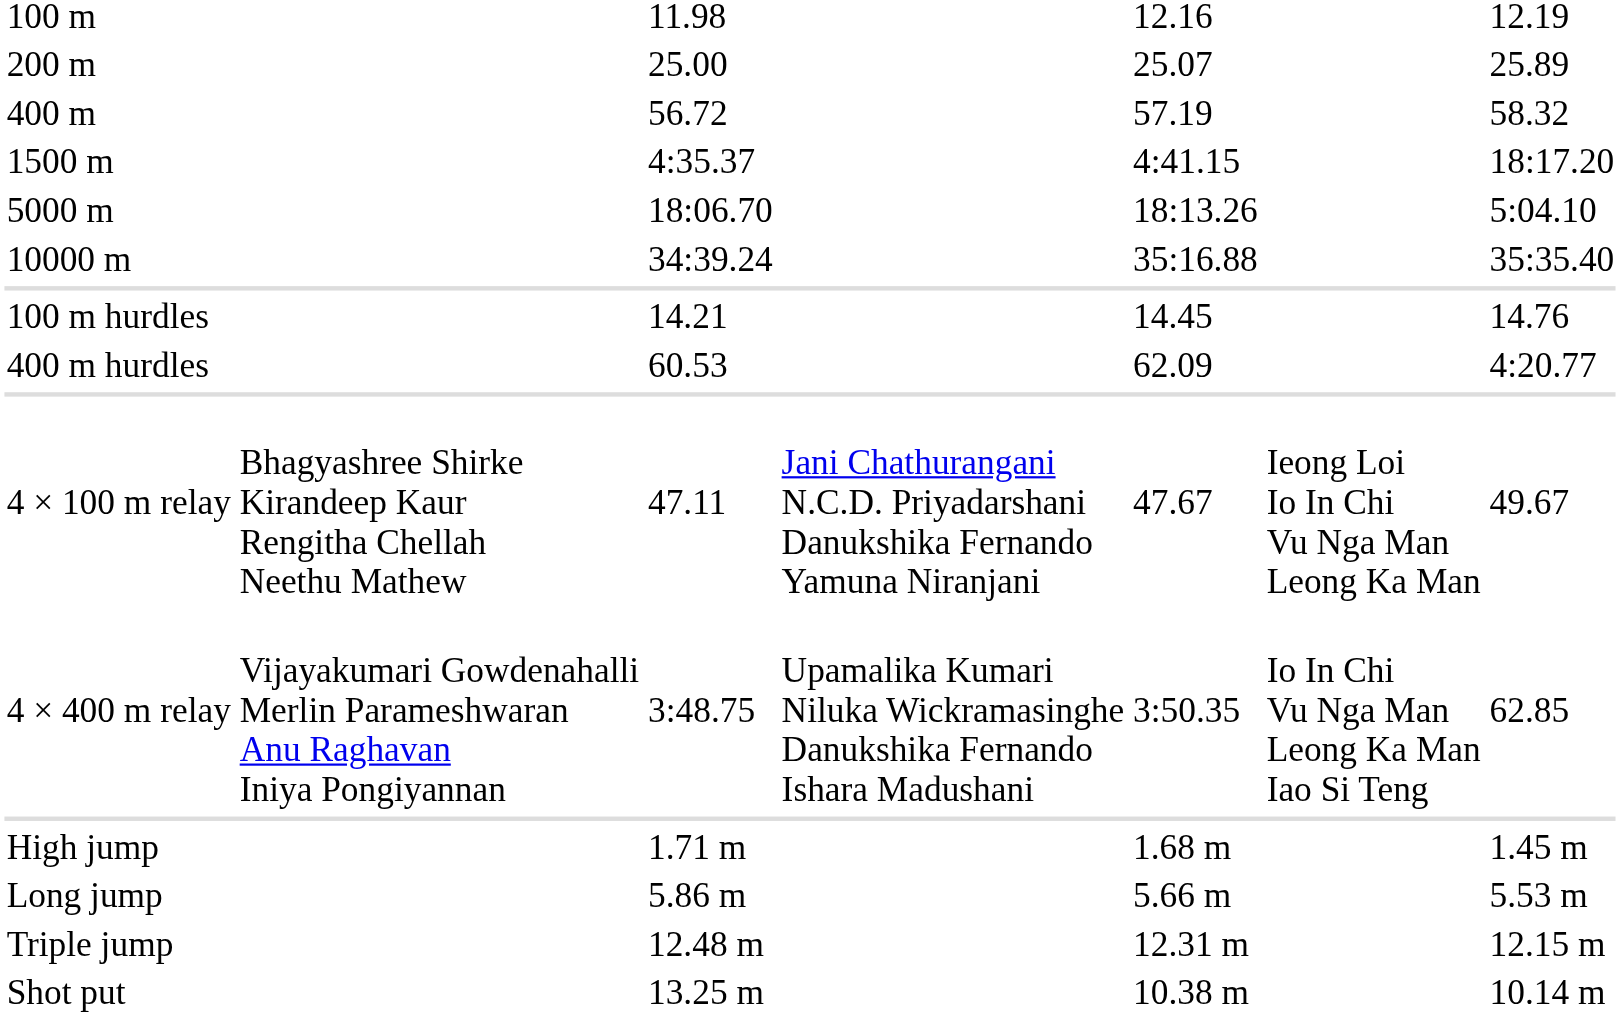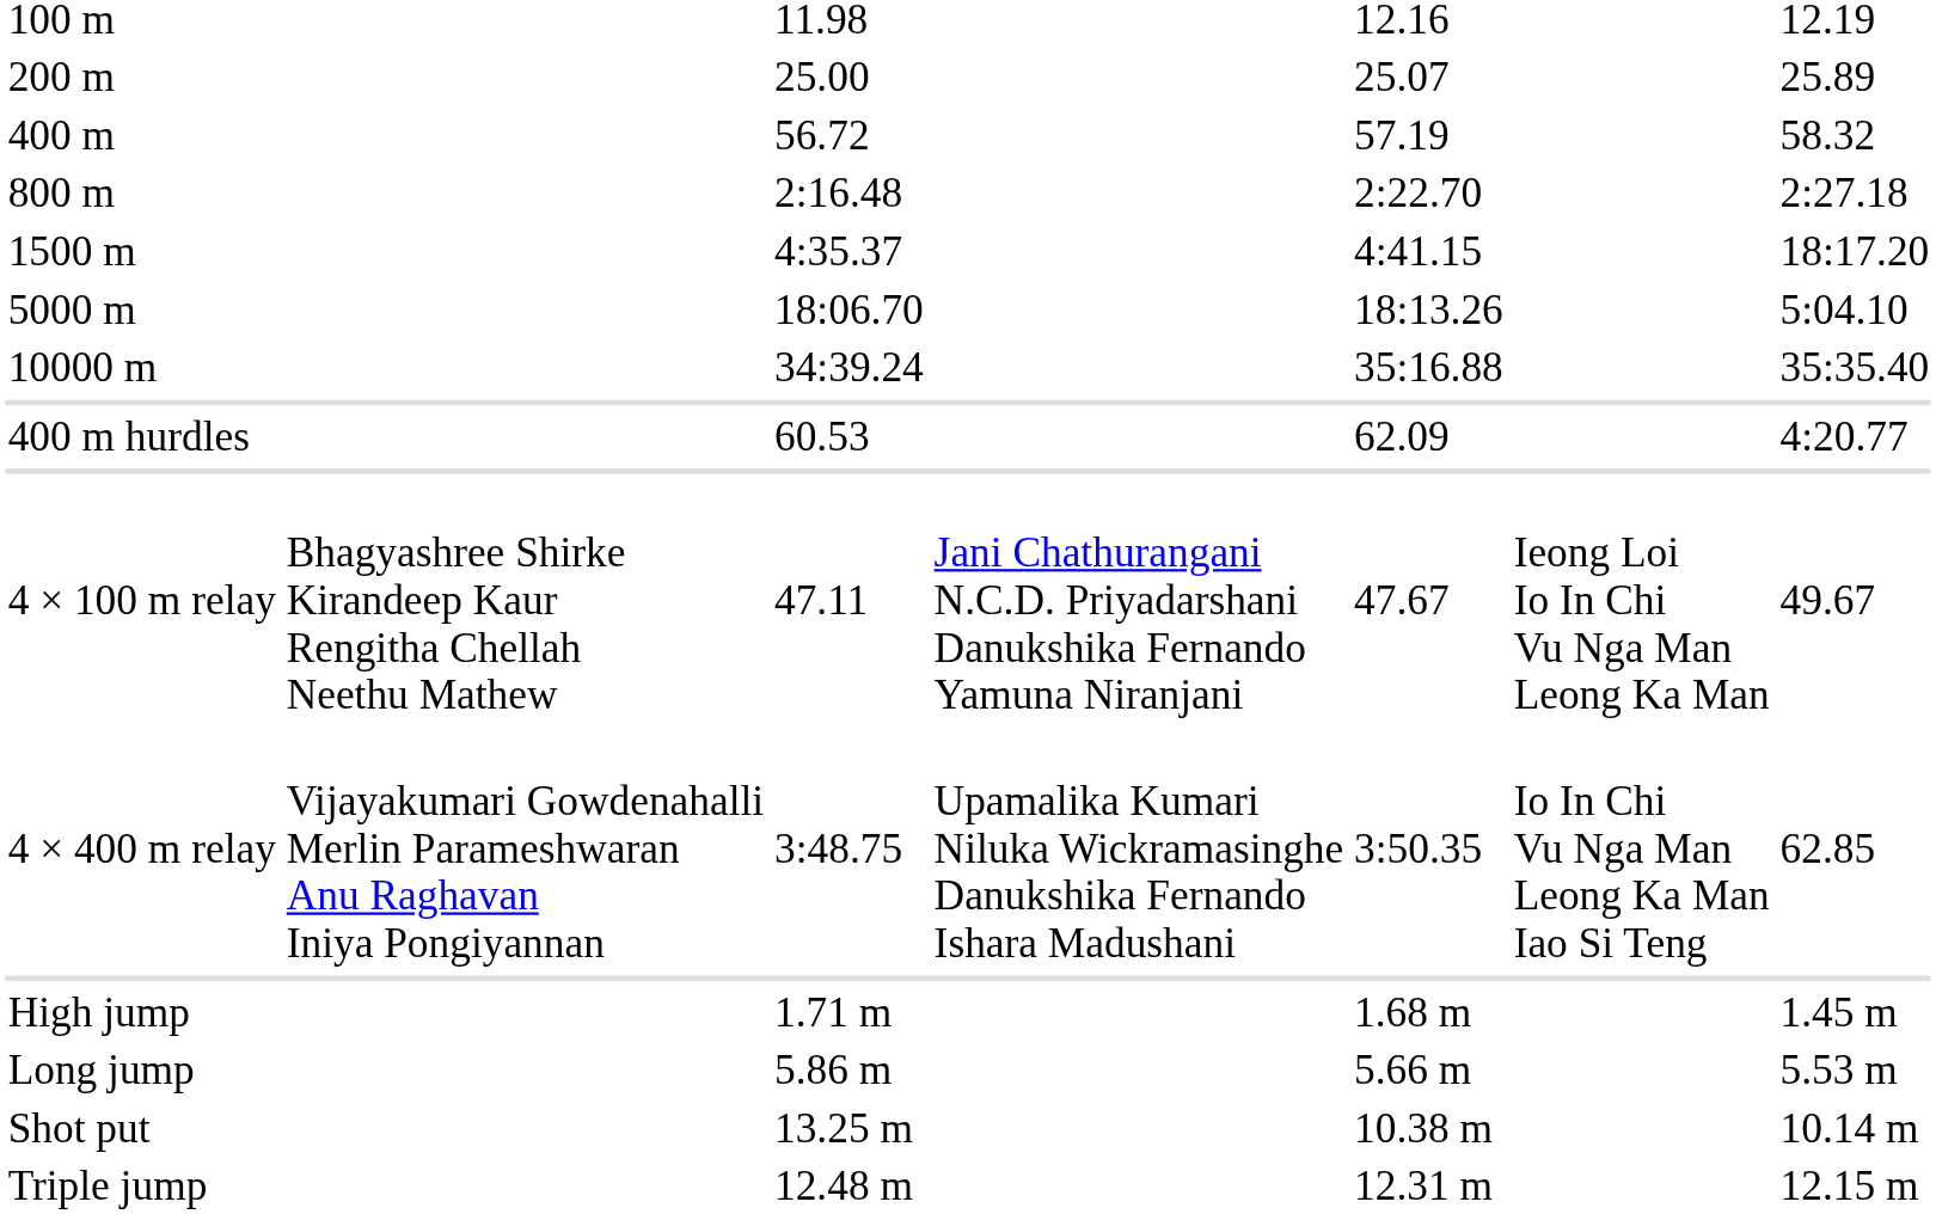 <table>
 <tr>
 <td>100 m</td>
 <td></td>
 <td>11.98</td>
 <td></td>
 <td>12.16</td>
 <td></td>
 <td>12.19</td>
 </tr>
 <tr>
 <td>200 m</td>
 <td></td>
 <td>25.00</td>
 <td></td>
 <td>25.07</td>
 <td></td>
 <td>25.89</td>
 </tr>
 <tr>
 <td>400 m</td>
 <td></td>
 <td>56.72</td>
 <td></td>
 <td>57.19</td>
 <td></td>
 <td>58.32</td>
+</tr>
+<tr>
+<td>800 m</td>
+<td></td>
+<td>2:16.48</td>
+<td></td>
+<td>2:22.70</td>
+<td></td>
+<td>2:27.18</td>
 </tr>
 <tr>
 <td>1500 m</td>
 <td></td>
 <td>4:35.37</td>
 <td></td>
 <td>4:41.15</td>
 <td></td>
 <td>18:17.20</td>
 </tr>
 <tr>
 <td>5000 m</td>
 <td></td>
 <td>18:06.70</td>
 <td></td>
 <td>18:13.26</td>
 <td></td>
 <td>5:04.10</td>
 </tr>
 <tr>
 <td>10000 m</td>
 <td></td>
 <td>34:39.24</td>
 <td></td>
 <td>35:16.88</td>
 <td></td>
 <td>35:35.40</td>
 </tr>
 <tr bgcolor=#dddddd>
 <td colspan=7></td>
-</tr>
-<tr>
-<td>100 m hurdles</td>
-<td></td>
-<td>14.21</td>
-<td></td>
-<td>14.45</td>
-<td></td>
-<td>14.76</td>
 </tr>
 <tr>
 <td>400 m hurdles</td>
 <td></td>
 <td>60.53</td>
 <td></td>
 <td>62.09</td>
 <td></td>
 <td>4:20.77</td>
 </tr>
 <tr bgcolor=#dddddd>
 <td colspan=7></td>
 </tr>
 <tr>
 <td>4 × 100 m relay</td>
 <td><br>Bhagyashree Shirke<br>Kirandeep Kaur<br>Rengitha Chellah<br>Neethu Mathew</td>
 <td>47.11</td>
 <td><br><a href='#'>Jani Chathurangani</a><br>N.C.D. Priyadarshani<br>Danukshika Fernando<br>Yamuna Niranjani</td>
 <td>47.67</td>
 <td><br>Ieong Loi<br>Io In Chi<br>Vu Nga Man<br>Leong Ka Man</td>
 <td>49.67</td>
 </tr>
 <tr>
 <td>4 × 400 m relay</td>
 <td><br>Vijayakumari Gowdenahalli<br>Merlin Parameshwaran<br><a href='#'>Anu Raghavan</a><br>Iniya Pongiyannan</td>
 <td>3:48.75</td>
 <td><br>Upamalika Kumari<br>Niluka Wickramasinghe<br>Danukshika Fernando<br>Ishara Madushani</td>
 <td>3:50.35</td>
 <td><br>Io In Chi<br>Vu Nga Man<br>Leong Ka Man<br>Iao Si Teng</td>
 <td>62.85</td>
 </tr>
 <tr bgcolor=#dddddd>
 <td colspan=7></td>
 </tr>
 <tr>
 <td>High jump</td>
 <td></td>
 <td>1.71 m</td>
 <td></td>
 <td>1.68 m</td>
 <td></td>
 <td>1.45 m</td>
 </tr>
 <tr>
 <td>Long jump</td>
 <td></td>
 <td>5.86 m</td>
 <td></td>
 <td>5.66 m</td>
 <td></td>
 <td>5.53 m</td>
 </tr>
 <tr>
+<td>Shot put</td>
+<td></td>
+<td>13.25 m</td>
+<td></td>
+<td>10.38 m</td>
+<td></td>
+<td>10.14 m</td>
+</tr>
+<tr>
 <td>Triple jump</td>
 <td></td>
 <td>12.48 m</td>
 <td></td>
 <td>12.31 m</td>
 <td></td>
 <td>12.15 m</td>
 </tr>
-<tr>
-<td>Shot put</td>
-<td></td>
-<td>13.25 m</td>
-<td></td>
-<td>10.38 m</td>
-<td></td>
-<td>10.14 m</td>
-</tr>
 </table>
